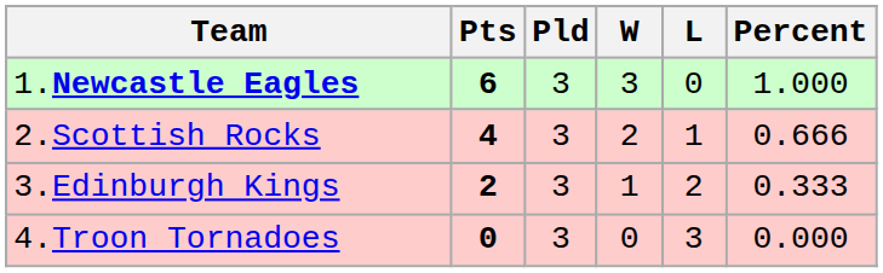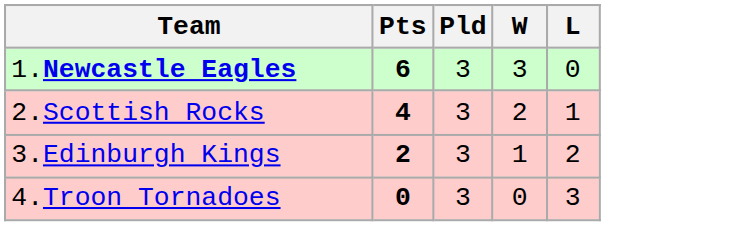 <table class="wikitable" style="text-align: center;">
 <tr>
 <th width="175">Team</th>
 <th width="20" abbr="Points">Pts</th>
 <th width="20" abbr="Played">Pld</th>
 <th width="20" abbr="Won">W</th>
 <th width="20" abbr="Lost">L</th>
-<th width="20" abbr="Percentage">Percent</th>
 </tr>
 <tr style="background: #ccffcc;">
 <td style="text-align:left;">1.<strong><a href='#'>Newcastle Eagles</a></strong></td>
 <td><strong>6</strong></td>
 <td>3</td>
 <td>3</td>
 <td>0</td>
-<td>1.000</td>
 </tr>
 <tr style="background: #ffcccc;">
 <td style="text-align:left;">2.<a href='#'>Scottish Rocks</a></td>
 <td><strong>4</strong></td>
 <td>3</td>
 <td>2</td>
 <td>1</td>
-<td>0.666</td>
 </tr>
 <tr style="background: #ffcccc;">
 <td style="text-align:left;">3.<a href='#'>Edinburgh Kings</a></td>
 <td><strong>2</strong></td>
 <td>3</td>
 <td>1</td>
 <td>2</td>
-<td>0.333</td>
 </tr>
 <tr style="background: #ffcccc;">
 <td style="text-align:left;">4.<a href='#'>Troon Tornadoes</a></td>
 <td><strong>0</strong></td>
 <td>3</td>
 <td>0</td>
 <td>3</td>
-<td>0.000</td>
 </tr>
 </table>
